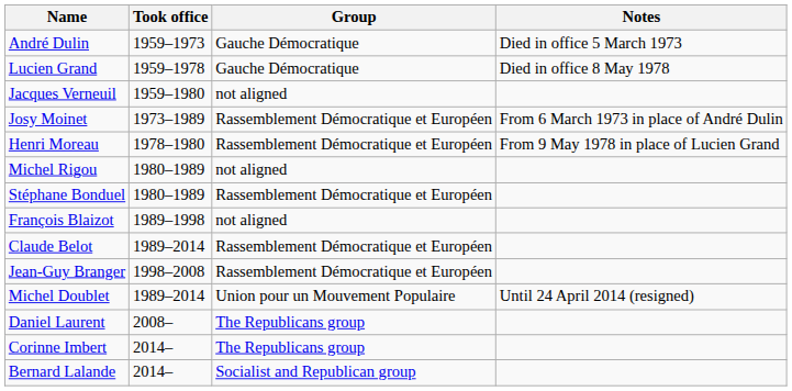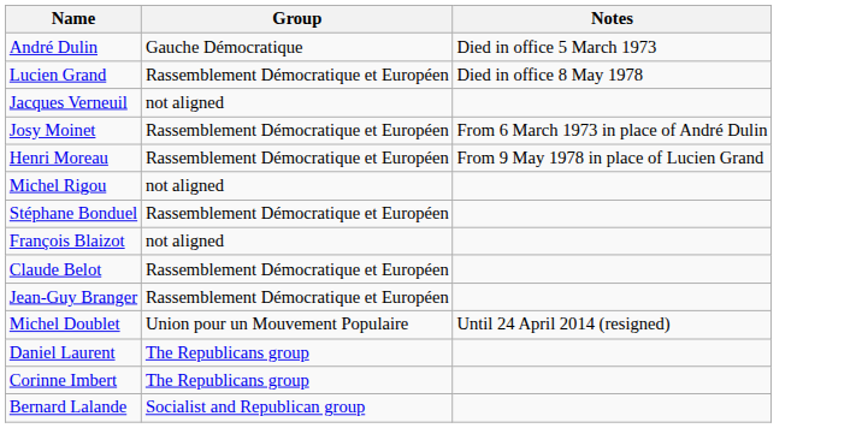 <table class="wikitable sortable">
 <tr>
 <th>Name</th>
-<th>Took office</th>
 <th>Group</th>
 <th>Notes</th>
 </tr>
 <tr>
 <td><a href='#'>André Dulin</a></td>
-<td>1959–1973</td>
 <td>Gauche Démocratique</td>
 <td>Died in office 5 March 1973</td>
 </tr>
 <tr>
 <td><a href='#'>Lucien Grand</a></td>
-<td>1959–1978</td>
-<td>Gauche Démocratique</td>
+<td>Rassemblement Démocratique et Européen</td>
 <td>Died in office 8 May 1978</td>
 </tr>
 <tr>
 <td><a href='#'>Jacques Verneuil</a></td>
-<td>1959–1980</td>
 <td>not aligned</td>
 <td></td>
 </tr>
 <tr>
 <td><a href='#'>Josy Moinet</a></td>
-<td>1973–1989</td>
 <td>Rassemblement Démocratique et Européen</td>
 <td>From 6 March 1973 in place of André Dulin</td>
 </tr>
 <tr>
 <td><a href='#'>Henri Moreau</a></td>
-<td>1978–1980</td>
 <td>Rassemblement Démocratique et Européen</td>
 <td>From 9 May 1978 in place of Lucien Grand</td>
 </tr>
 <tr>
 <td><a href='#'>Michel Rigou</a></td>
-<td>1980–1989</td>
 <td>not aligned</td>
 <td></td>
 </tr>
 <tr>
 <td><a href='#'>Stéphane Bonduel</a></td>
-<td>1980–1989</td>
 <td>Rassemblement Démocratique et Européen</td>
 <td></td>
 </tr>
 <tr>
 <td><a href='#'>François Blaizot</a></td>
-<td>1989–1998</td>
 <td>not aligned</td>
 <td></td>
 </tr>
 <tr>
 <td><a href='#'>Claude Belot</a></td>
-<td>1989–2014</td>
 <td>Rassemblement Démocratique et Européen</td>
 <td></td>
 </tr>
 <tr>
 <td><a href='#'>Jean-Guy Branger</a></td>
-<td>1998–2008</td>
 <td>Rassemblement Démocratique et Européen</td>
 <td></td>
 </tr>
 <tr>
 <td><a href='#'>Michel Doublet</a></td>
-<td>1989–2014</td>
 <td>Union pour un Mouvement Populaire</td>
 <td>Until 24 April 2014 (resigned)</td>
 </tr>
 <tr>
 <td><a href='#'>Daniel Laurent</a></td>
-<td>2008–</td>
 <td><a href='#'>The Republicans group</a></td>
 <td></td>
 </tr>
 <tr>
 <td><a href='#'>Corinne Imbert</a></td>
-<td>2014–</td>
 <td><a href='#'>The Republicans group</a></td>
 <td></td>
 </tr>
 <tr>
 <td><a href='#'>Bernard Lalande</a></td>
-<td>2014–</td>
 <td><a href='#'>Socialist and Republican group</a></td>
 <td></td>
 </tr>
 </table>
